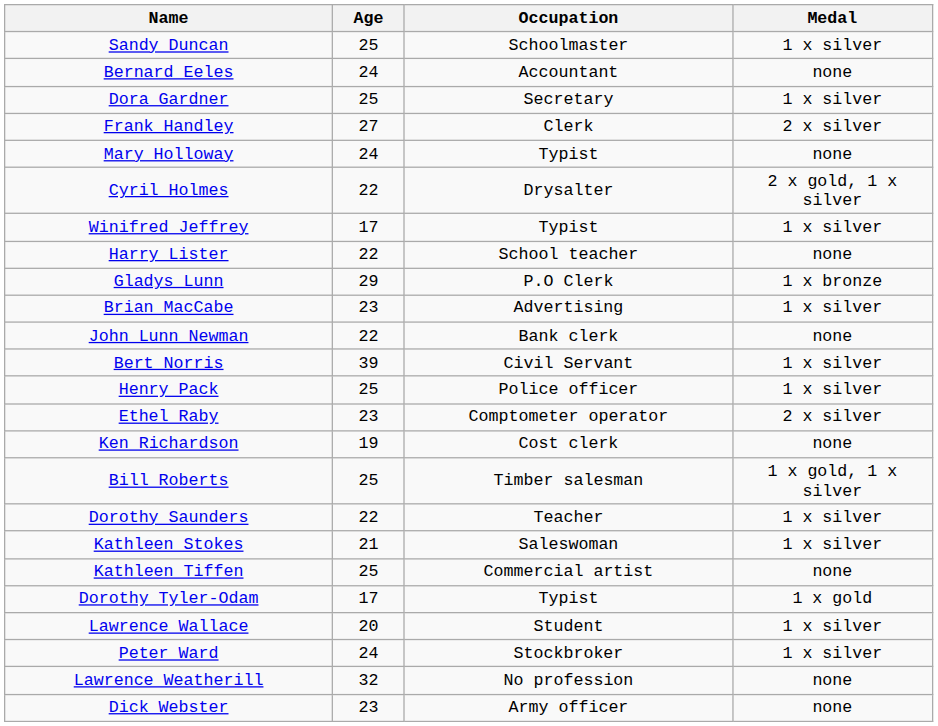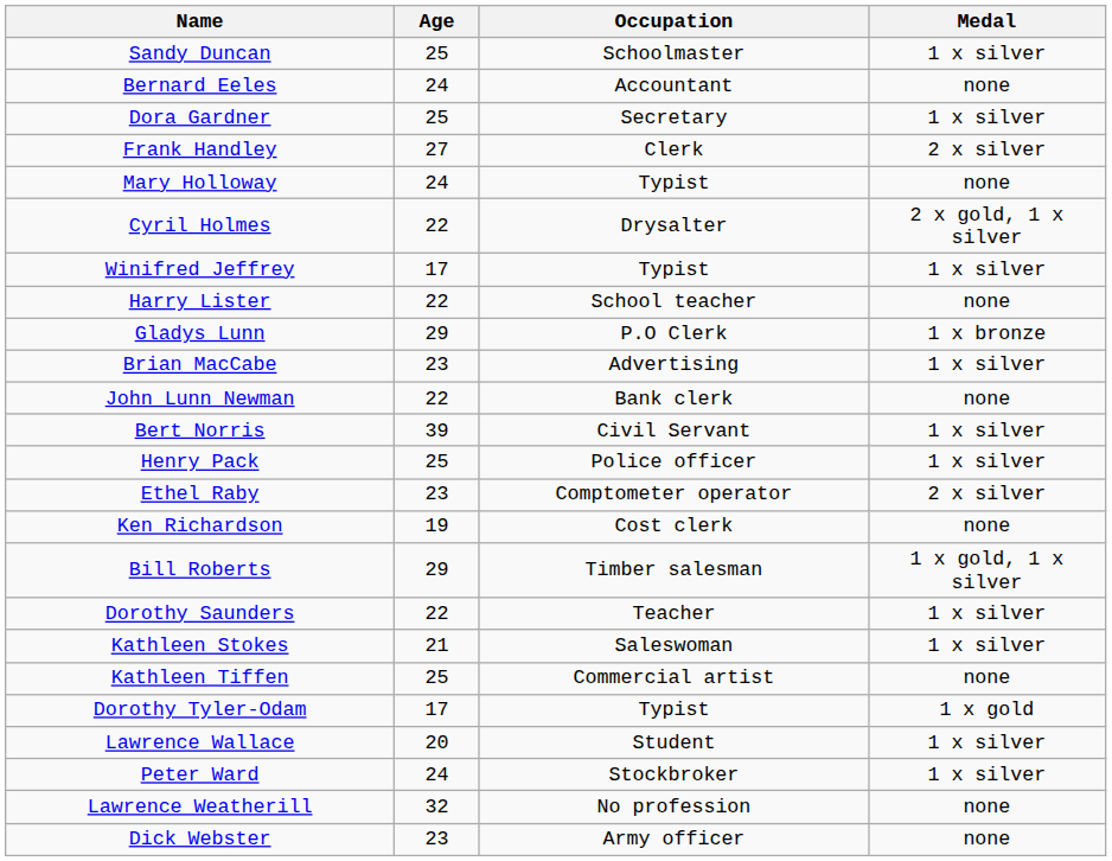 <table class="wikitable" style="text-align: center">
 <tr>
 <th width=250>Name</th>
 <th width=50>Age</th>
 <th width=250>Occupation</th>
 <th width=150>Medal</th>
 </tr>
 <tr>
 <td><a href='#'>Sandy Duncan</a></td>
 <td>25</td>
 <td>Schoolmaster</td>
 <td>1 x silver</td>
 </tr>
 <tr>
 <td><a href='#'>Bernard Eeles</a></td>
 <td>24</td>
 <td>Accountant</td>
 <td>none</td>
 </tr>
 <tr>
 <td><a href='#'>Dora Gardner</a></td>
 <td>25</td>
 <td>Secretary</td>
 <td>1 x silver</td>
 </tr>
 <tr>
 <td><a href='#'>Frank Handley</a></td>
 <td>27</td>
 <td>Clerk</td>
 <td>2 x silver</td>
 </tr>
 <tr>
 <td><a href='#'>Mary Holloway</a></td>
 <td>24</td>
 <td>Typist</td>
 <td>none</td>
 </tr>
 <tr>
 <td><a href='#'>Cyril Holmes</a></td>
 <td>22</td>
 <td>Drysalter</td>
 <td>2 x gold, 1 x silver</td>
 </tr>
 <tr>
 <td><a href='#'>Winifred Jeffrey</a></td>
 <td>17</td>
 <td>Typist</td>
 <td>1 x silver</td>
 </tr>
 <tr>
 <td><a href='#'>Harry Lister</a></td>
 <td>22</td>
 <td>School teacher</td>
 <td>none</td>
 </tr>
 <tr>
 <td><a href='#'>Gladys Lunn</a></td>
 <td>29</td>
 <td>P.O Clerk</td>
 <td>1 x bronze</td>
 </tr>
 <tr>
 <td><a href='#'>Brian MacCabe</a></td>
 <td>23</td>
 <td>Advertising</td>
 <td>1 x silver</td>
 </tr>
 <tr>
 <td><a href='#'>John Lunn Newman</a></td>
 <td>22</td>
 <td>Bank clerk</td>
 <td>none</td>
 </tr>
 <tr>
 <td><a href='#'>Bert Norris</a></td>
 <td>39</td>
 <td>Civil Servant</td>
 <td>1 x silver</td>
 </tr>
 <tr>
 <td><a href='#'>Henry Pack</a></td>
 <td>25</td>
 <td>Police officer</td>
 <td>1 x silver</td>
 </tr>
 <tr>
 <td><a href='#'>Ethel Raby</a></td>
 <td>23</td>
 <td>Comptometer operator</td>
 <td>2 x silver</td>
 </tr>
 <tr>
 <td><a href='#'>Ken Richardson</a></td>
 <td>19</td>
 <td>Cost clerk</td>
 <td>none</td>
 </tr>
 <tr>
 <td><a href='#'>Bill Roberts</a></td>
-<td>25</td>
+<td>29</td>
 <td>Timber salesman</td>
 <td>1 x gold, 1 x silver</td>
 </tr>
 <tr>
 <td><a href='#'>Dorothy Saunders</a></td>
 <td>22</td>
 <td>Teacher</td>
 <td>1 x silver</td>
 </tr>
 <tr>
 <td><a href='#'>Kathleen Stokes</a></td>
 <td>21</td>
 <td>Saleswoman</td>
 <td>1 x silver</td>
 </tr>
 <tr>
 <td><a href='#'>Kathleen Tiffen</a></td>
 <td>25</td>
 <td>Commercial artist</td>
 <td>none</td>
 </tr>
 <tr>
 <td><a href='#'>Dorothy Tyler-Odam</a></td>
 <td>17</td>
 <td>Typist</td>
 <td>1 x gold</td>
 </tr>
 <tr>
 <td><a href='#'>Lawrence Wallace</a></td>
 <td>20</td>
 <td>Student</td>
 <td>1 x silver</td>
 </tr>
 <tr>
 <td><a href='#'>Peter Ward</a></td>
 <td>24</td>
 <td>Stockbroker</td>
 <td>1 x silver</td>
 </tr>
 <tr>
 <td><a href='#'>Lawrence Weatherill</a></td>
 <td>32</td>
 <td>No profession</td>
 <td>none</td>
 </tr>
 <tr>
 <td><a href='#'>Dick Webster</a></td>
 <td>23</td>
 <td>Army officer</td>
 <td>none</td>
 </tr>
 </table>
